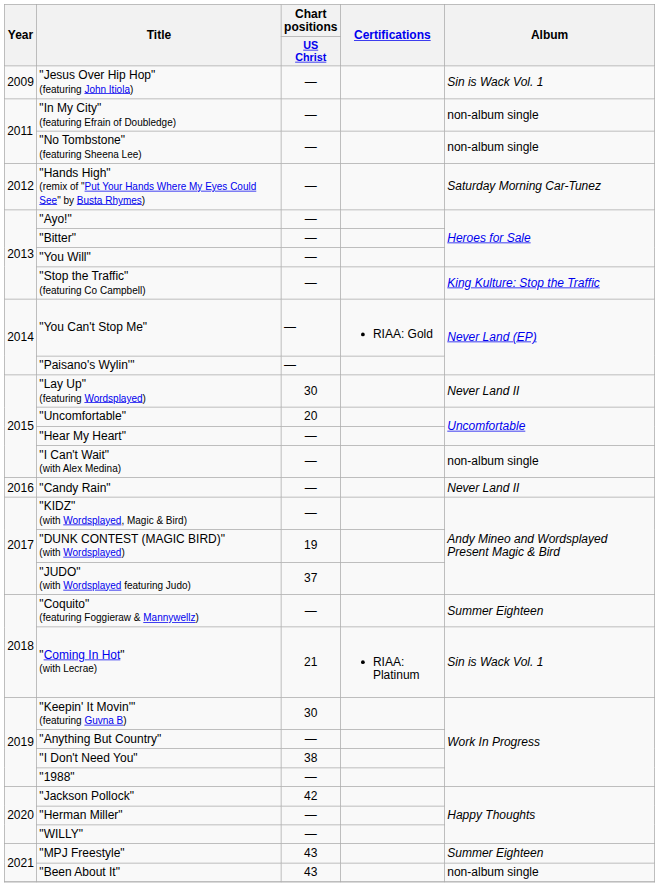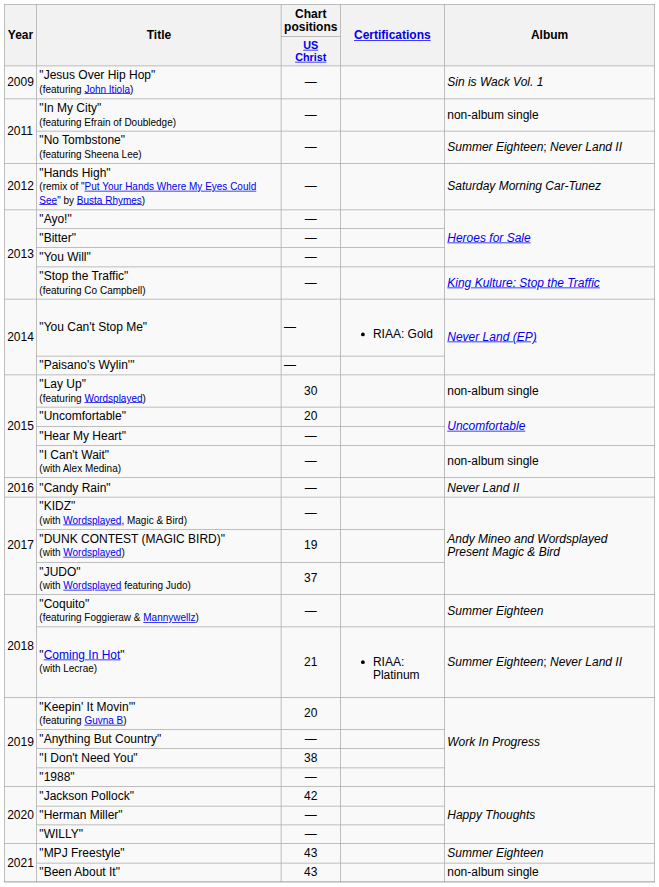 <table class="wikitable">
 <tr>
 <th rowspan="2">Year</th>
 <th rowspan="2">Title</th>
 <th colspan="1">Chart positions</th>
 <th rowspan="2"><a href='#'>Certifications</a></th>
 <th rowspan="2">Album</th>
 </tr>
 <tr>
 <th style="width:3em; font-size:90%"><a href='#'>US<br>Christ</a><br></th>
 </tr>
 <tr>
 <td rowspan="1">2009</td>
 <td>"Jesus Over Hip Hop" <br><small>(featuring <a href='#'>John Itiola</a>)</small></td>
 <td align="center">—</td>
 <td></td>
 <td rowspan="1"><em> Sin is Wack Vol. 1</em></td>
 </tr>
 <tr>
 <td rowspan="2">2011</td>
 <td>"In My City" <br><small>(featuring Efrain of Doubledge)</small></td>
 <td align="center">—</td>
 <td></td>
 <td>non-album single</td>
 </tr>
 <tr>
 <td>"No Tombstone" <br><small>(featuring Sheena Lee)</small></td>
 <td align="center">—</td>
 <td></td>
-<td>non-album single</td>
+<td><em>Summer Eighteen</em>; <em>Never Land II</em></td>
 </tr>
 <tr>
 <td rowspan="1">2012</td>
 <td>"Hands High" <br><small>(remix of "<a href='#'>Put Your Hands Where My Eyes Could See</a>" by <a href='#'>Busta Rhymes</a>)</small></td>
 <td align="center">—</td>
 <td></td>
 <td rowspan="" "1"><em>Saturday Morning Car-Tunez</em></td>
 </tr>
 <tr>
 <td rowspan="4">2013</td>
 <td>"Ayo!"</td>
 <td align="center">—</td>
 <td></td>
 <td rowspan="3"><em><a href='#'>Heroes for Sale</a></em></td>
 </tr>
 <tr>
 <td>"Bitter"</td>
 <td align="center">—</td>
 <td></td>
 </tr>
 <tr>
 <td>"You Will"</td>
 <td align="center">—</td>
 <td></td>
 </tr>
 <tr>
 <td>"Stop the Traffic" <br><small>(featuring Co Campbell)</small></td>
 <td align="center">—</td>
 <td></td>
 <td><em><a href='#'>King Kulture: Stop the Traffic</a></em></td>
 </tr>
 <tr>
 <td rowspan="2">2014</td>
 <td>"You Can't Stop Me"</td>
 <td>—</td>
 <td><br><ul><li>RIAA: Gold</li></ul></td>
 <td rowspan="2"><em><a href='#'>Never Land (EP)</a></em></td>
 </tr>
 <tr>
 <td>"Paisano's Wylin'"</td>
 <td>—</td>
 <td></td>
 </tr>
 <tr>
 <td rowspan="4">2015</td>
 <td>"Lay Up" <br><small>(featuring <a href='#'>Wordsplayed</a>)</small></td>
 <td align="center">30</td>
 <td></td>
-<td><em>Never Land II</em></td>
+<td rowspan="1">non-album single</td>
 </tr>
 <tr>
 <td>"Uncomfortable"</td>
 <td align="center">20</td>
 <td></td>
 <td rowspan="2"><em><a href='#'>Uncomfortable</a></em></td>
 </tr>
 <tr>
 <td>"Hear My Heart"</td>
 <td align="center">—</td>
 <td></td>
 </tr>
 <tr>
 <td>"I Can't Wait" <br><small>(with Alex Medina)</small></td>
 <td align="center">—</td>
 <td></td>
 <td>non-album single</td>
 </tr>
 <tr>
 <td>2016</td>
 <td>"Candy Rain"</td>
 <td align="center">—</td>
 <td></td>
 <td><em>Never Land II</em></td>
 </tr>
 <tr>
 <td rowspan="3">2017</td>
 <td>"KIDZ"  <br><small>(with <a href='#'>Wordsplayed</a>, Magic & Bird)</small></td>
 <td align="center">—</td>
 <td></td>
 <td rowspan="3"><em>Andy Mineo and Wordsplayed Present Magic & Bird</em></td>
 </tr>
 <tr>
 <td>"DUNK CONTEST (MAGIC BIRD)"<br><small> (with <a href='#'>Wordsplayed</a>)</small></td>
 <td align="center">19</td>
 <td></td>
 </tr>
 <tr>
 <td>"JUDO" <br><small>(with <a href='#'>Wordsplayed</a> featuring Judo)</small></td>
 <td align="center">37</td>
 <td></td>
 </tr>
 <tr>
 <td rowspan="2">2018</td>
 <td>"Coquito"  <br><small>(featuring Foggieraw & <a href='#'>Mannywellz</a>)</small></td>
 <td align="center">—</td>
 <td></td>
 <td><em>Summer Eighteen</em></td>
 </tr>
 <tr>
 <td>"<a href='#'>Coming In Hot</a>" <br><small>(with Lecrae)</small></td>
 <td align="center">21</td>
 <td><br><ul><li>RIAA: Platinum</li></ul></td>
-<td rowspan="1"><em> Sin is Wack Vol. 1</em></td>
+<td><em>Summer Eighteen</em>; <em>Never Land II</em></td>
 </tr>
 <tr>
 <td rowspan="4">2019</td>
 <td>"Keepin' It Movin'" <br><small>(featuring <a href='#'>Guvna B</a>)</small></td>
-<td align="center">30</td>
+<td align="center">20</td>
 <td></td>
 <td rowspan="4"><em>Work In Progress</em></td>
 </tr>
 <tr>
 <td>"Anything But Country"</td>
 <td align="center">—</td>
 <td></td>
 </tr>
 <tr>
 <td>"I Don't Need You"</td>
 <td align="center">38</td>
 <td></td>
 </tr>
 <tr>
 <td>"1988"</td>
 <td align="center">—</td>
 <td></td>
 </tr>
 <tr>
 <td rowspan="3">2020</td>
 <td>"Jackson Pollock"</td>
 <td align="center">42</td>
 <td></td>
 <td rowspan="3"><em>Happy Thoughts</em></td>
 </tr>
 <tr>
 <td>"Herman Miller"</td>
 <td align="center">—</td>
 <td></td>
 </tr>
 <tr>
 <td>"WILLY"<br></td>
 <td align="center">—</td>
 <td></td>
 </tr>
 <tr>
 <td rowspan="2">2021</td>
 <td>"MPJ Freestyle"</td>
 <td align="center">43</td>
 <td></td>
 <td><em>Summer Eighteen</em></td>
 </tr>
 <tr>
 <td>"Been About It"<br></td>
 <td align="center">43</td>
 <td></td>
 <td>non-album single</td>
 </tr>
 <tr>
 </tr>
 </table>
